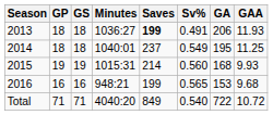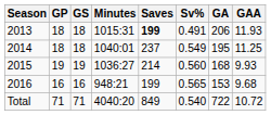 <table class="wikitable">
 <tr>
 <th>Season</th>
 <th>GP</th>
 <th>GS</th>
 <th>Minutes</th>
 <th>Saves</th>
 <th>Sv%</th>
 <th>GA</th>
 <th>GAA</th>
 </tr>
 <tr>
 <td>2013</td>
 <td>18</td>
 <td>18</td>
-<td>1036:27</td>
+<td>1015:31</td>
 <td><strong>199</strong></td>
 <td>0.491</td>
 <td>206</td>
 <td>11.93</td>
 </tr>
 <tr>
 <td>2014</td>
 <td>18</td>
 <td>18</td>
 <td>1040:01</td>
 <td>237</td>
 <td>0.549</td>
 <td>195</td>
 <td>11.25</td>
 </tr>
 <tr>
 <td>2015</td>
 <td>19</td>
 <td>19</td>
-<td>1015:31</td>
+<td>1036:27</td>
 <td>214</td>
 <td>0.560</td>
 <td>168</td>
 <td>9.93</td>
 </tr>
 <tr>
 <td>2016</td>
 <td>16</td>
 <td>16</td>
 <td>948:21</td>
 <td>199</td>
 <td>0.565</td>
 <td>153</td>
 <td>9.68</td>
 </tr>
 <tr>
 <td>Total</td>
 <td>71</td>
 <td>71</td>
 <td>4040:20</td>
 <td>849</td>
 <td>0.540</td>
 <td>722</td>
 <td>10.72</td>
 </tr>
 </table>
